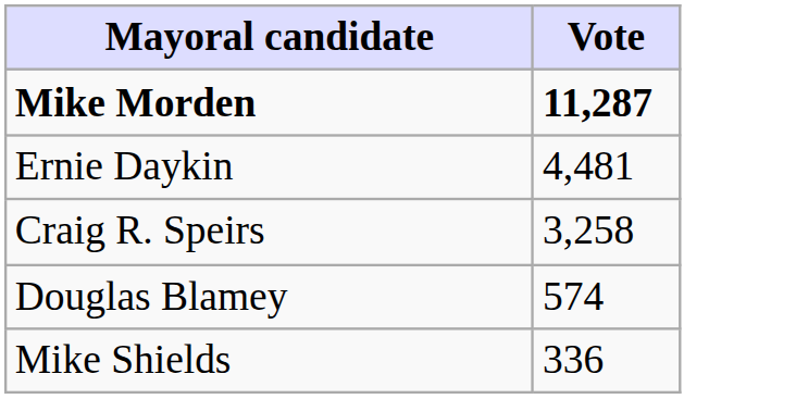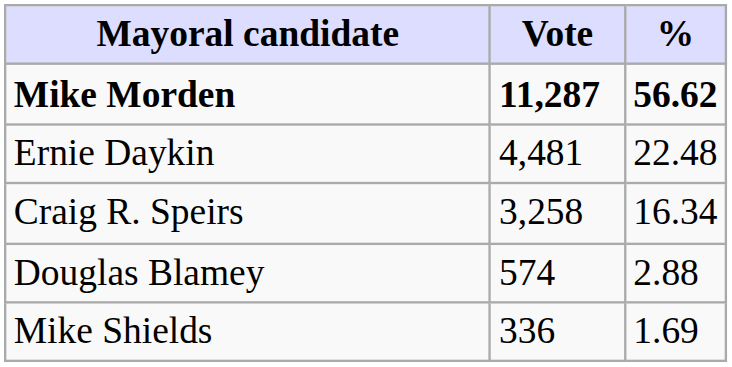 <table class="wikitable">
 <tr>
 <th style="background:#ddf;" width="200px">Mayoral candidate</th>
 <th style="background:#ddf;" width="50px">Vote</th>
+<th style="background:#ddf;" width="30px">%</th>
 </tr>
 <tr>
 <td><strong>Mike Morden</strong></td>
 <td><strong>11,287</strong></td>
+<td><strong>56.62</strong></td>
 </tr>
 <tr>
 <td>Ernie Daykin</td>
 <td>4,481</td>
+<td>22.48</td>
 </tr>
 <tr>
 <td>Craig R. Speirs</td>
 <td>3,258</td>
+<td>16.34</td>
 </tr>
 <tr>
 <td>Douglas Blamey</td>
 <td>574</td>
+<td>2.88</td>
 </tr>
 <tr>
 <td>Mike Shields</td>
 <td>336</td>
+<td>1.69</td>
 </tr>
 </table>
